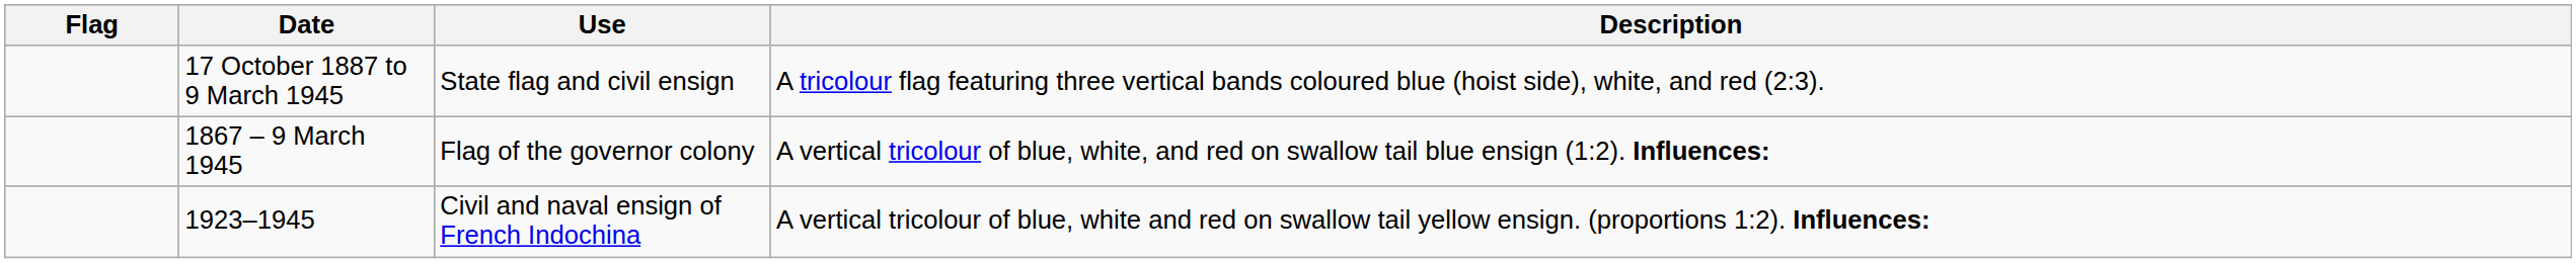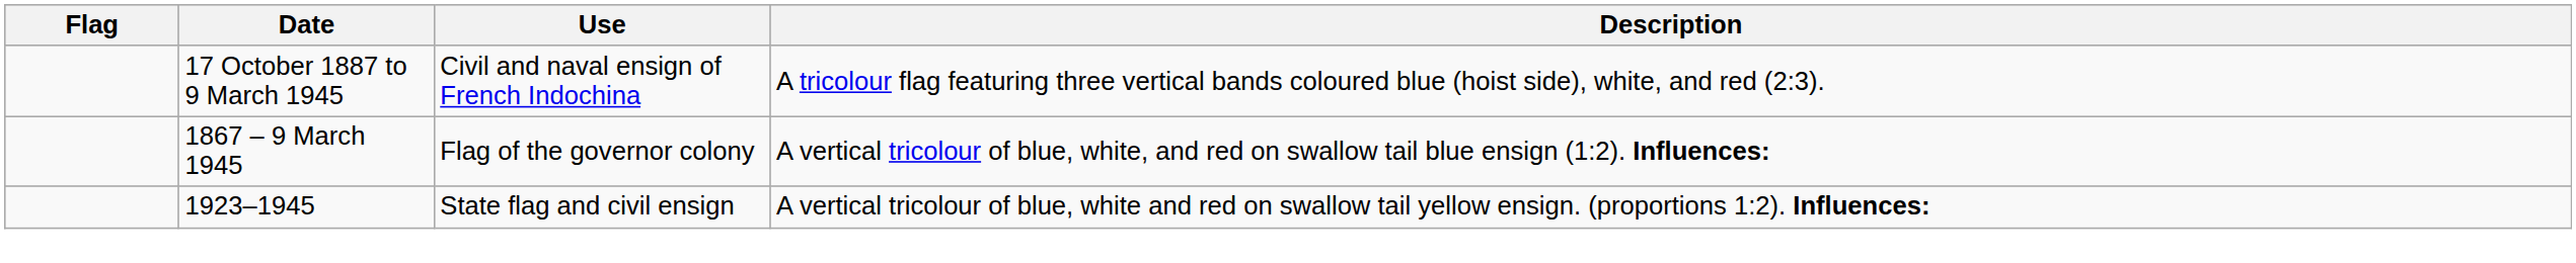 <table class="wikitable" style="width:100%">
 <tr>
 <th width="100px">Flag</th>
 <th width="150px">Date</th>
 <th width="200px">Use</th>
 <th style="min-width:250px">Description</th>
 </tr>
 <tr>
 <td></td>
 <td>17 October 1887 to 9 March 1945</td>
-<td>State flag and civil ensign</td>
+<td>Civil and naval ensign of <a href='#'>French Indochina</a></td>
 <td>A <a href='#'>tricolour</a> flag featuring three vertical bands coloured blue (hoist side), white, and red (2:3).</td>
 </tr>
 <tr>
 <td></td>
 <td>1867 – 9 March 1945</td>
 <td>Flag of the governor colony</td>
 <td>A vertical <a href='#'>tricolour</a> of blue, white, and red on swallow tail blue ensign (1:2). <strong>Influences:</strong> </td>
 </tr>
 <tr>
 <td></td>
 <td>1923–1945</td>
-<td>Civil and naval ensign of <a href='#'>French Indochina</a></td>
+<td>State flag and civil ensign</td>
 <td>A vertical tricolour of blue, white and red on swallow tail yellow ensign. (proportions 1:2). <strong>Influences:</strong>  </td>
 </tr>
 </table>
